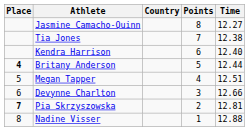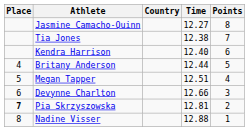 <table class="wikitable">
 <tr>
 <th>Place</th>
 <th>Athlete</th>
 <th>Country</th>
+<th>Time</th>
 <th>Points</th>
-<th>Time</th>
 </tr>
 <tr>
 <td align=center></td>
 <td><a href='#'>Jasmine Camacho-Quinn</a></td>
 <td></td>
+<td>12.27</td>
 <td align=center>8</td>
-<td>12.27</td>
 </tr>
 <tr>
 <td align=center></td>
 <td><a href='#'>Tia Jones</a></td>
 <td></td>
+<td>12.38</td>
 <td align=center>7</td>
-<td>12.38</td>
 </tr>
 <tr>
 <td align=center></td>
 <td><a href='#'>Kendra Harrison</a></td>
 <td></td>
+<td>12.40</td>
 <td align=center>6</td>
-<td>12.40</td>
 </tr>
 <tr>
-<td align=center><strong>4</strong></td>
+<td align=center>4</td>
 <td><a href='#'>Britany Anderson</a></td>
 <td></td>
+<td>12.44</td>
 <td align=center>5</td>
-<td>12.44</td>
 </tr>
 <tr>
 <td align=center>5</td>
 <td><a href='#'>Megan Tapper</a></td>
 <td></td>
+<td>12.51</td>
 <td align=center>4</td>
-<td>12.51</td>
 </tr>
 <tr>
 <td align=center>6</td>
 <td><a href='#'>Devynne Charlton</a></td>
 <td></td>
+<td>12.66</td>
 <td align=center>3</td>
-<td>12.66</td>
 </tr>
 <tr>
 <td align=center><strong>7</strong></td>
 <td><a href='#'>Pia Skrzyszowska</a></td>
 <td></td>
+<td>12.81</td>
 <td align=center>2</td>
-<td>12.81</td>
 </tr>
 <tr>
 <td align=center>8</td>
 <td><a href='#'>Nadine Visser</a></td>
 <td></td>
+<td>12.88</td>
 <td align=center>1</td>
-<td>12.88</td>
 </tr>
 </table>
